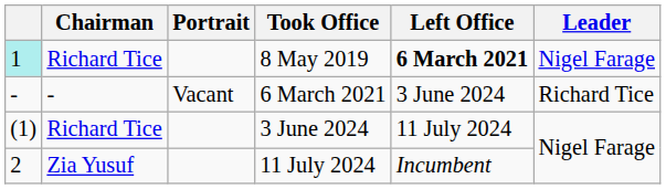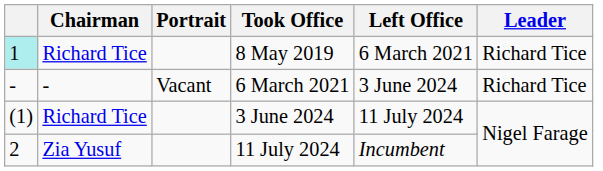 <table class="wikitable">
 <tr>
 <th></th>
 <th>Chairman</th>
 <th>Portrait</th>
 <th>Took Office</th>
 <th>Left Office</th>
 <th><a href='#'>Leader</a></th>
 </tr>
 <tr>
 <td style="background: paleturquoise;">1</td>
 <td><a href='#'>Richard Tice</a></td>
 <td></td>
 <td>8 May 2019</td>
-<td><strong>6 March 2021</strong></td>
-<td><a href='#'>Nigel Farage</a></td>
+<td>6 March 2021</td>
+<td>Richard Tice</td>
 </tr>
 <tr>
 <td>-</td>
 <td>-</td>
 <td>Vacant</td>
 <td>6 March 2021</td>
 <td>3 June 2024</td>
 <td>Richard Tice</td>
 </tr>
 <tr>
 <td>(1)</td>
 <td><a href='#'>Richard Tice</a></td>
 <td></td>
 <td>3 June 2024</td>
 <td>11 July 2024</td>
 <td rowspan="2">Nigel Farage</td>
 </tr>
 <tr>
 <td>2</td>
 <td><a href='#'>Zia Yusuf</a></td>
 <td></td>
 <td>11 July 2024</td>
 <td><em>Incumbent</em></td>
 </tr>
 </table>
